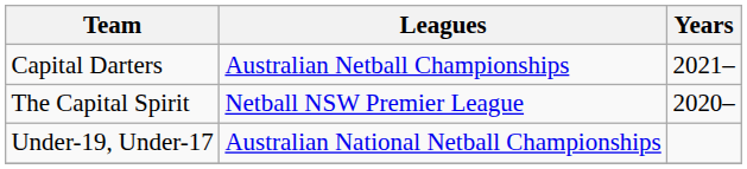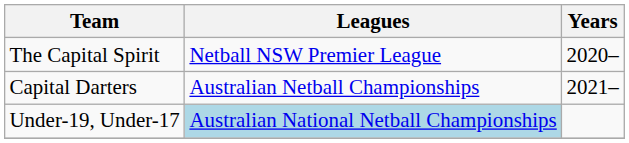 <table class="wikitable collapsible">
 <tr>
 <th>Team</th>
 <th>Leagues</th>
 <th>Years</th>
 </tr>
 <tr>
+<td>The Capital Spirit</td>
+<td><a href='#'>Netball NSW Premier League</a></td>
+<td>2020–</td>
+</tr>
+<tr>
 <td>Capital Darters</td>
 <td><a href='#'>Australian Netball Championships</a></td>
 <td>2021–</td>
 </tr>
 <tr>
-<td>The Capital Spirit</td>
-<td><a href='#'>Netball NSW Premier League</a></td>
-<td>2020–</td>
-</tr>
-<tr>
 <td>Under-19, Under-17</td>
-<td><a href='#'>Australian National Netball Championships</a></td>
+<td style="background: lightblue;"><a href='#'>Australian National Netball Championships</a></td>
 <td></td>
 </tr>
 <tr>
 </tr>
 </table>
